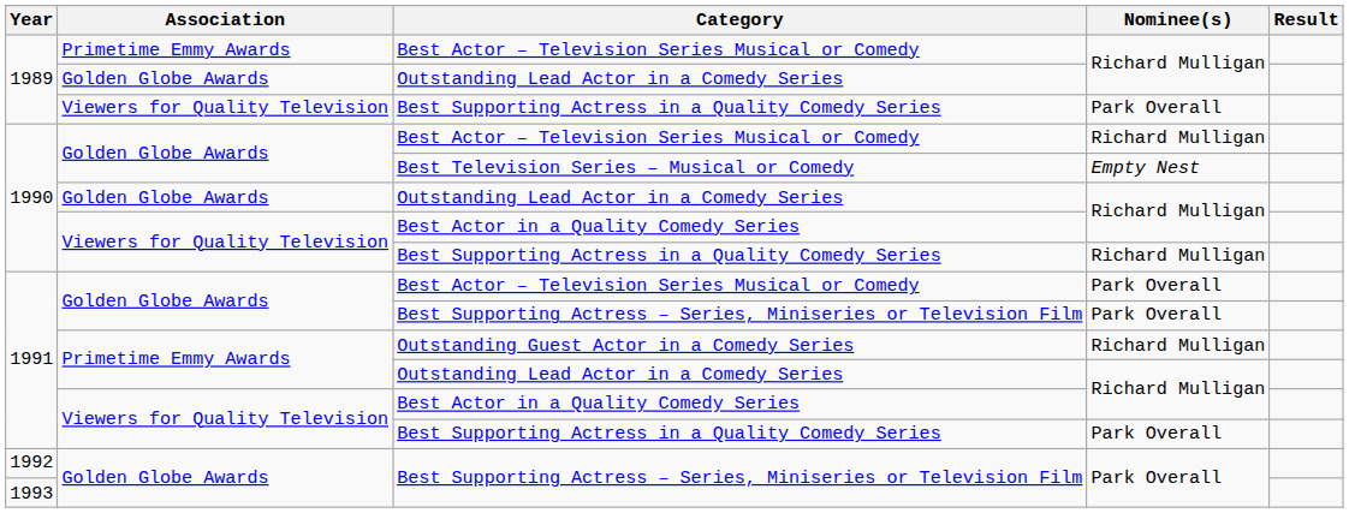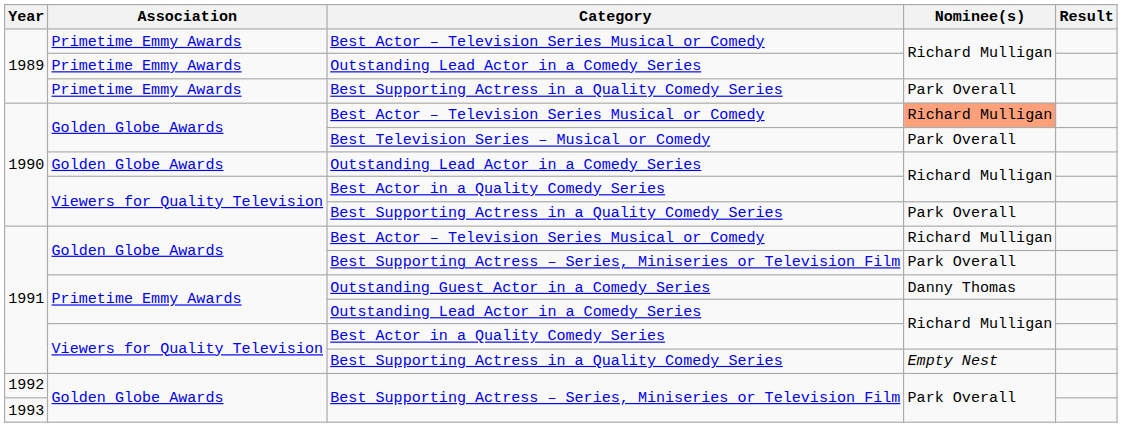 <table class="wikitable sortable">
 <tr>
 <th>Year</th>
 <th>Association</th>
 <th>Category</th>
 <th>Nominee(s)</th>
 <th>Result</th>
 </tr>
 <tr>
 <td rowspan="3">1989</td>
 <td><a href='#'>Primetime Emmy Awards</a></td>
 <td><a href='#'>Best Actor – Television Series Musical or Comedy</a></td>
 <td rowspan="2">Richard Mulligan</td>
 <td></td>
 </tr>
 <tr>
-<td><a href='#'>Golden Globe Awards</a></td>
+<td><a href='#'>Primetime Emmy Awards</a></td>
 <td><a href='#'>Outstanding Lead Actor in a Comedy Series</a></td>
 <td></td>
 </tr>
 <tr>
-<td><a href='#'>Viewers for Quality Television</a></td>
+<td><a href='#'>Primetime Emmy Awards</a></td>
 <td><a href='#'>Best Supporting Actress in a Quality Comedy Series</a></td>
 <td>Park Overall</td>
 <td></td>
 </tr>
 <tr>
 <td rowspan="5">1990</td>
 <td rowspan="2"><a href='#'>Golden Globe Awards</a></td>
 <td><a href='#'>Best Actor – Television Series Musical or Comedy</a></td>
-<td>Richard Mulligan</td>
+<td style="background: lightsalmon;">Richard Mulligan</td>
 <td></td>
 </tr>
 <tr>
 <td><a href='#'>Best Television Series – Musical or Comedy</a></td>
-<td><em>Empty Nest</em></td>
+<td>Park Overall</td>
 <td></td>
 </tr>
 <tr>
 <td><a href='#'>Golden Globe Awards</a></td>
 <td><a href='#'>Outstanding Lead Actor in a Comedy Series</a></td>
 <td rowspan="2">Richard Mulligan</td>
 <td></td>
 </tr>
 <tr>
 <td rowspan="2"><a href='#'>Viewers for Quality Television</a></td>
 <td><a href='#'>Best Actor in a Quality Comedy Series</a></td>
 <td></td>
 </tr>
 <tr>
 <td><a href='#'>Best Supporting Actress in a Quality Comedy Series</a></td>
-<td>Richard Mulligan</td>
+<td>Park Overall</td>
 <td></td>
 </tr>
 <tr>
 <td rowspan="6">1991</td>
 <td rowspan="2"><a href='#'>Golden Globe Awards</a></td>
 <td><a href='#'>Best Actor – Television Series Musical or Comedy</a></td>
-<td>Park Overall</td>
+<td>Richard Mulligan</td>
 <td></td>
 </tr>
 <tr>
 <td><a href='#'>Best Supporting Actress – Series, Miniseries or Television Film</a></td>
 <td>Park Overall</td>
 <td></td>
 </tr>
 <tr>
 <td rowspan="2"><a href='#'>Primetime Emmy Awards</a></td>
 <td><a href='#'>Outstanding Guest Actor in a Comedy Series</a></td>
-<td>Richard Mulligan</td>
+<td>Danny Thomas</td>
 <td></td>
 </tr>
 <tr>
 <td><a href='#'>Outstanding Lead Actor in a Comedy Series</a></td>
 <td rowspan="2">Richard Mulligan</td>
 <td></td>
 </tr>
 <tr>
 <td rowspan="2"><a href='#'>Viewers for Quality Television</a></td>
 <td><a href='#'>Best Actor in a Quality Comedy Series</a></td>
 <td></td>
 </tr>
 <tr>
 <td><a href='#'>Best Supporting Actress in a Quality Comedy Series</a></td>
-<td>Park Overall</td>
+<td><em>Empty Nest</em></td>
 <td></td>
 </tr>
 <tr>
 <td>1992</td>
 <td rowspan="2"><a href='#'>Golden Globe Awards</a></td>
 <td rowspan="2"><a href='#'>Best Supporting Actress – Series, Miniseries or Television Film</a></td>
 <td rowspan="2">Park Overall</td>
 <td></td>
 </tr>
 <tr>
 <td>1993</td>
 <td></td>
 </tr>
 </table>
